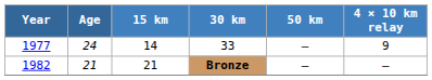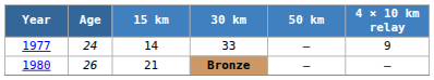 <table class="wikitable" style="font-size:95%; text-align:center; border:grey solid 1px; border-collapse:collapse; background:#ffffff;">
 <tr>
 <th style="background-color:#369; color:white; width:60px;"> Year </th>
 <th style="background-color:#369; color:white; width:40px;"> Age </th>
 <th style="background-color:#4180be; color:white; width:75px;"> 15 km </th>
 <th style="background-color:#4180be; color:white; width:75px;"> 30 km </th>
 <th style="background-color:#4180be; color:white; width:75px;"> 50 km </th>
 <th style="background-color:#4180be; color:white; width:75px;"> 4 × 10 km <br> relay </th>
 </tr>
 <tr>
 <td><a href='#'>1977</a></td>
 <td><em>24</em></td>
 <td>14</td>
 <td>33</td>
 <td>—</td>
 <td>9</td>
 </tr>
 <tr>
-<td><a href='#'>1982</a></td>
-<td><em>21</em></td>
+<td><a href='#'>1980</a></td>
+<td><em>26</em></td>
 <td>21</td>
 <td bgcolor="cc9966"><strong>Bronze</strong></td>
 <td>—</td>
 <td>—</td>
 </tr>
 <tr>
 </tr>
 </table>
